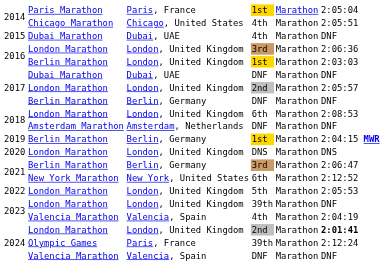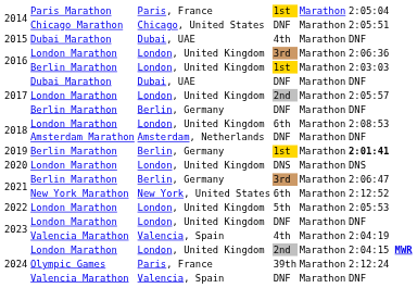 <table>
 <tr>
 <td rowspan=2>2014</td>
 <td><a href='#'>Paris Marathon</a></td>
 <td><a href='#'>Paris</a>, France</td>
 <td bgcolor="gold">1st</td>
 <td><a href='#'>Marathon</a></td>
 <td>2:05:04</td>
 </tr>
 <tr>
 <td><a href='#'>Chicago Marathon</a></td>
 <td><a href='#'>Chicago</a>, United States</td>
-<td>4th</td>
+<td>DNF</td>
 <td>Marathon</td>
 <td>2:05:51</td>
 </tr>
 <tr>
 <td>2015</td>
 <td><a href='#'>Dubai Marathon</a></td>
 <td><a href='#'>Dubai</a>, UAE</td>
 <td>4th</td>
 <td>Marathon</td>
 <td>DNF</td>
 </tr>
 <tr>
 <td rowspan=2>2016</td>
 <td><a href='#'>London Marathon</a></td>
 <td><a href='#'>London</a>, United Kingdom</td>
 <td bgcolor="cc9966">3rd</td>
 <td>Marathon</td>
 <td>2:06:36</td>
 </tr>
 <tr>
 <td><a href='#'>Berlin Marathon</a></td>
 <td><a href='#'>London</a>, United Kingdom</td>
 <td bgcolor="gold">1st</td>
 <td>Marathon</td>
 <td>2:03:03</td>
 </tr>
 <tr>
 <td rowspan=3>2017</td>
 <td><a href='#'>Dubai Marathon</a></td>
 <td><a href='#'>Dubai</a>, UAE</td>
 <td>DNF</td>
 <td>Marathon</td>
 <td>DNF</td>
 </tr>
 <tr>
 <td><a href='#'>London Marathon</a></td>
 <td><a href='#'>London</a>, United Kingdom</td>
 <td bgcolor="silver">2nd</td>
 <td>Marathon</td>
 <td>2:05:57</td>
 </tr>
 <tr>
 <td><a href='#'>Berlin Marathon</a></td>
 <td><a href='#'>Berlin</a>, Germany</td>
 <td>DNF</td>
 <td>Marathon</td>
 <td>DNF</td>
 </tr>
 <tr>
 <td rowspan=2>2018</td>
 <td><a href='#'>London Marathon</a></td>
 <td><a href='#'>London</a>, United Kingdom</td>
 <td>6th</td>
 <td>Marathon</td>
 <td>2:08:53</td>
 </tr>
 <tr>
 <td><a href='#'>Amsterdam Marathon</a></td>
 <td><a href='#'>Amsterdam</a>, Netherlands</td>
 <td>DNF</td>
 <td>Marathon</td>
 <td>DNF</td>
 </tr>
 <tr>
 <td>2019</td>
 <td><a href='#'>Berlin Marathon</a></td>
 <td><a href='#'>Berlin</a>, Germany</td>
 <td bgcolor="gold">1st</td>
 <td>Marathon</td>
-<td>2:04:15 <strong><a href='#'>MWR</a></strong></td>
+<td><strong>2:01:41</strong></td>
 </tr>
 <tr>
 <td>2020</td>
 <td><a href='#'>London Marathon</a></td>
 <td><a href='#'>London</a>, United Kingdom</td>
 <td>DNS</td>
 <td>Marathon</td>
 <td>DNS</td>
 </tr>
 <tr>
 <td rowspan=2>2021</td>
 <td><a href='#'>Berlin Marathon</a></td>
 <td><a href='#'>Berlin</a>, Germany</td>
 <td bgcolor="cc9966">3rd</td>
 <td>Marathon</td>
 <td>2:06:47</td>
 </tr>
 <tr>
 <td><a href='#'>New York Marathon</a></td>
 <td><a href='#'>New York</a>, United States</td>
 <td>6th</td>
 <td>Marathon</td>
 <td>2:12:52</td>
 </tr>
 <tr>
 <td>2022</td>
 <td><a href='#'>London Marathon</a></td>
 <td><a href='#'>London</a>, United Kingdom</td>
 <td>5th</td>
 <td>Marathon</td>
 <td>2:05:53</td>
 </tr>
 <tr>
 <td rowspan=2>2023</td>
 <td><a href='#'>London Marathon</a></td>
 <td><a href='#'>London</a>, United Kingdom</td>
-<td>39th</td>
+<td>DNF</td>
 <td>Marathon</td>
 <td>DNF</td>
 </tr>
 <tr>
 <td><a href='#'>Valencia Marathon</a></td>
 <td><a href='#'>Valencia</a>, Spain</td>
 <td>4th</td>
 <td>Marathon</td>
 <td>2:04:19</td>
 </tr>
 <tr>
 <td rowspan=3>2024</td>
 <td><a href='#'>London Marathon</a></td>
 <td><a href='#'>London</a>, United Kingdom</td>
 <td bgcolor="silver">2nd</td>
 <td>Marathon</td>
-<td><strong>2:01:41</strong></td>
+<td>2:04:15 <strong><a href='#'>MWR</a></strong></td>
 </tr>
 <tr>
 <td><a href='#'>Olympic Games</a></td>
 <td><a href='#'>Paris</a>, France</td>
 <td>39th</td>
 <td>Marathon</td>
 <td>2:12:24</td>
 </tr>
 <tr>
 <td><a href='#'>Valencia Marathon</a></td>
 <td><a href='#'>Valencia</a>, Spain</td>
 <td>DNF</td>
 <td>Marathon</td>
 <td>DNF</td>
 </tr>
 </table>
